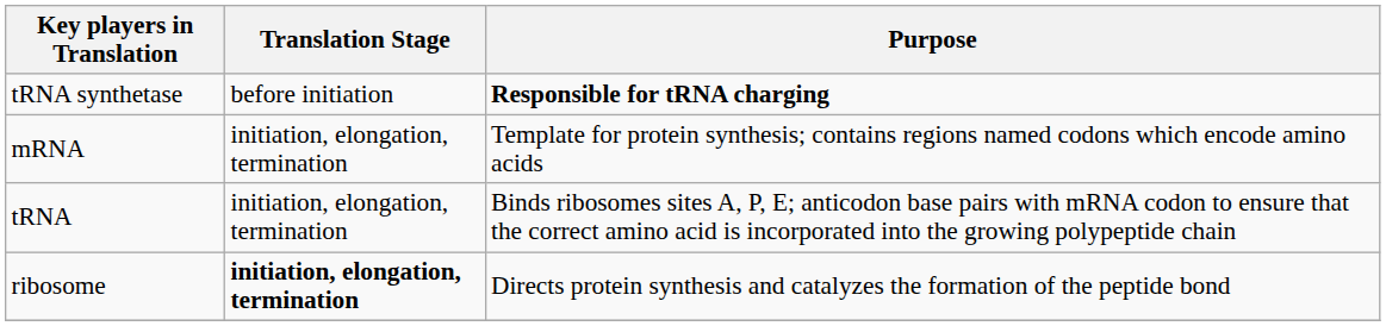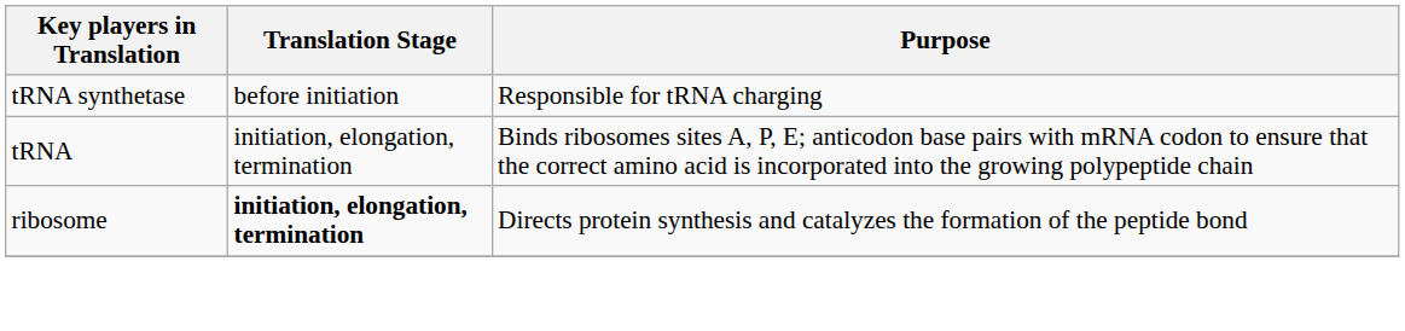 <table class="wikitable">
 <tr>
 <th><strong>Key players in Translation</strong></th>
 <th><strong>Translation Stage</strong></th>
 <th><strong>Purpose</strong></th>
 </tr>
 <tr>
 <td align=>tRNA synthetase</td>
 <td>before initiation</td>
-<td><strong>Responsible for tRNA charging</strong></td>
-</tr>
-<tr>
-<td align=>mRNA</td>
-<td>initiation, elongation, termination</td>
-<td>Template for protein synthesis; contains regions named codons which encode amino acids</td>
+<td>Responsible for tRNA charging</td>
 </tr>
 <tr>
 <td align=>tRNA</td>
 <td>initiation, elongation, termination</td>
 <td>Binds ribosomes sites A, P, E; anticodon base pairs with mRNA codon to ensure that the correct amino acid is incorporated into the growing polypeptide chain</td>
 </tr>
 <tr>
 <td align=>ribosome</td>
 <td><strong>initiation, elongation, termination</strong></td>
 <td>Directs protein synthesis and catalyzes the formation of the peptide bond</td>
 </tr>
 <tr>
 </tr>
 </table>
